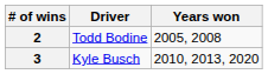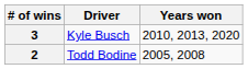 <table class="wikitable" style="font-size: 95%;">
 <tr>
 <th># of wins</th>
 <th>Driver</th>
 <th>Years won</th>
 </tr>
 <tr>
+<th>3</th>
+<td><a href='#'>Kyle Busch</a></td>
+<td>2010, 2013, 2020</td>
+</tr>
+<tr>
 <th>2</th>
 <td><a href='#'>Todd Bodine</a></td>
 <td>2005, 2008</td>
 </tr>
-<tr>
-<th>3</th>
-<td><a href='#'>Kyle Busch</a></td>
-<td>2010, 2013, 2020</td>
-</tr>
 </table>
